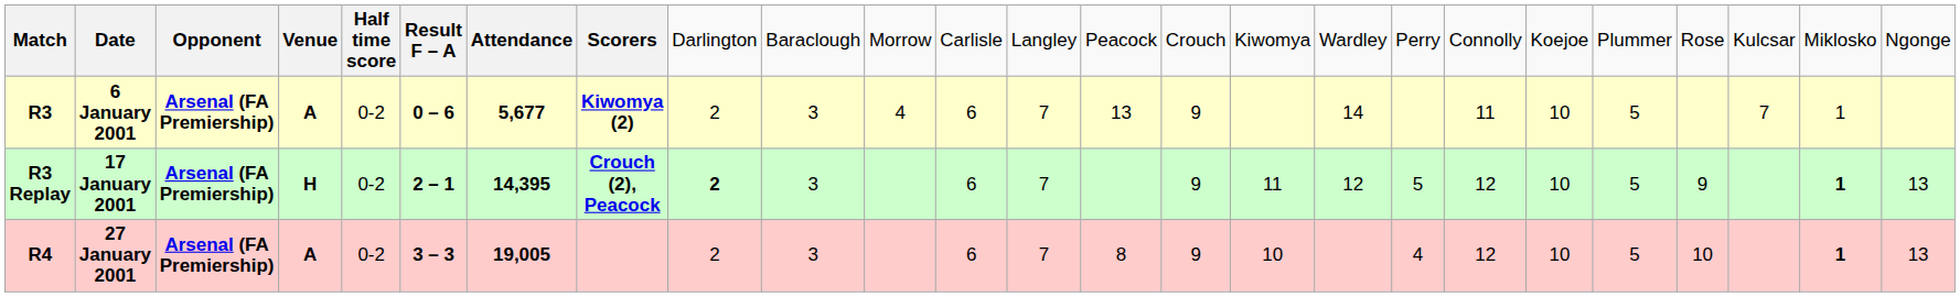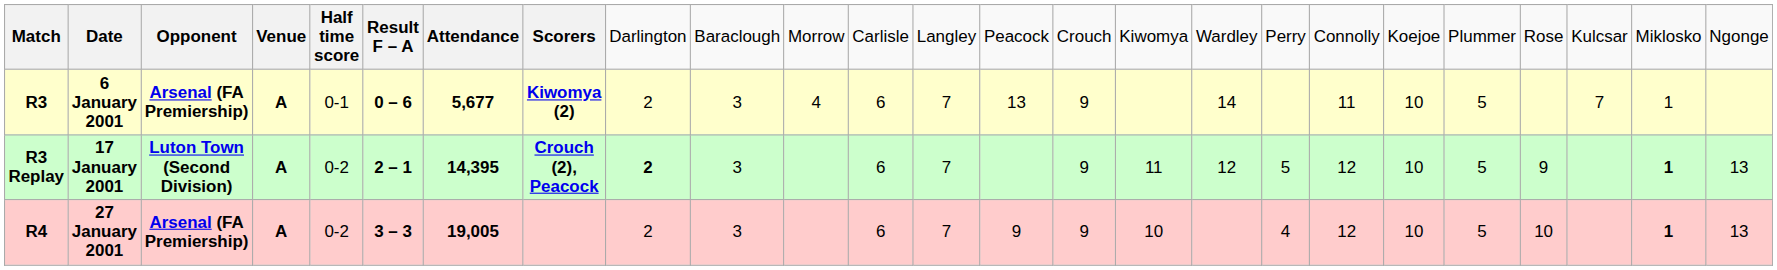 <table class="wikitable" style="font-size:100%; text-align:center">
 <tr>
 <th><strong>Match</strong></th>
 <th><strong>Date</strong></th>
 <th><strong>Opponent</strong></th>
 <th><strong>Venue</strong></th>
 <th><strong>Half time score</strong></th>
 <th><strong>Result</strong><br><strong>F – A</strong></th>
 <th><strong>Attendance</strong></th>
 <th><strong>Scorers</strong></th>
 <td>Darlington</td>
 <td>Baraclough</td>
 <td>Morrow</td>
 <td>Carlisle</td>
 <td>Langley</td>
 <td>Peacock</td>
 <td>Crouch</td>
 <td>Kiwomya</td>
 <td>Wardley</td>
 <td>Perry</td>
 <td>Connolly</td>
 <td>Koejoe</td>
 <td>Plummer</td>
 <td>Rose</td>
 <td>Kulcsar</td>
 <td>Miklosko</td>
 <td>Ngonge</td>
 </tr>
 <tr style="background: #FFFFCC;">
 <td><strong>R3</strong></td>
 <td><strong>6 January 2001</strong></td>
 <td><strong><a href='#'>Arsenal</a> (FA Premiership)</strong></td>
 <td><strong>A</strong></td>
-<td>0-2</td>
+<td>0-1</td>
 <td><strong>0 – 6</strong></td>
 <td><strong>5,677</strong></td>
 <td><strong><a href='#'>Kiwomya</a> (2)</strong></td>
 <td>2</td>
 <td>3</td>
 <td>4</td>
 <td>6</td>
 <td>7</td>
 <td>13</td>
 <td>9</td>
 <td></td>
 <td>14</td>
 <td></td>
 <td>11</td>
 <td>10</td>
 <td>5</td>
 <td></td>
 <td>7</td>
 <td>1</td>
 <td></td>
 </tr>
 <tr style="background: #CCFFCC;">
 <td><strong>R3 Replay</strong></td>
 <td><strong>17 January 2001</strong></td>
-<td><strong><a href='#'>Arsenal</a> (FA Premiership)</strong></td>
-<td><strong>H</strong></td>
+<td><strong><a href='#'>Luton Town</a> (Second Division)</strong></td>
+<td><strong>A</strong></td>
 <td>0-2</td>
 <td><strong>2 – 1</strong></td>
 <td><strong>14,395</strong></td>
 <td><strong><a href='#'>Crouch</a> (2), <a href='#'>Peacock</a></strong></td>
 <td><strong>2</strong></td>
 <td>3</td>
 <td></td>
 <td>6</td>
 <td>7</td>
 <td></td>
 <td>9</td>
 <td>11</td>
 <td>12</td>
 <td>5</td>
 <td>12</td>
 <td>10</td>
 <td>5</td>
 <td>9</td>
 <td></td>
 <td><strong>1</strong></td>
 <td>13</td>
 </tr>
 <tr style="background: #FFCCCC;">
 <td><strong>R4</strong></td>
 <td><strong>27 January 2001</strong></td>
 <td><strong><a href='#'>Arsenal</a> (FA Premiership)</strong></td>
 <td><strong>A</strong></td>
 <td>0-2</td>
 <td><strong>3 – 3</strong></td>
 <td><strong>19,005</strong></td>
 <td></td>
 <td>2</td>
 <td>3</td>
 <td></td>
 <td>6</td>
 <td>7</td>
-<td>8</td>
+<td>9</td>
 <td>9</td>
 <td>10</td>
 <td></td>
 <td>4</td>
 <td>12</td>
 <td>10</td>
 <td>5</td>
 <td>10</td>
 <td></td>
 <td><strong>1</strong></td>
 <td>13</td>
 </tr>
 </table>
